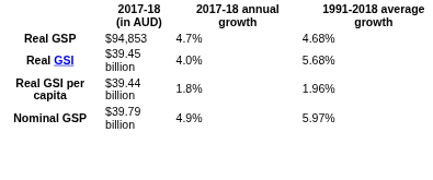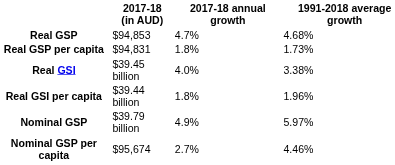 <table>
 <tr>
 <th></th>
 <th>2017-18<br>(in AUD)</th>
 <th>2017-18 annual growth</th>
 <th>1991-2018 average growth</th>
 </tr>
 <tr>
 <th>Real GSP</th>
 <td>$94,853</td>
 <td>4.7%</td>
 <td>4.68%</td>
 </tr>
 <tr>
+<th>Real GSP per capita</th>
+<td>$94,831</td>
+<td>1.8%</td>
+<td>1.73%</td>
+</tr>
+<tr>
 <th>Real <a href='#'>GSI</a></th>
 <td>$39.45 billion</td>
 <td>4.0%</td>
-<td>5.68%</td>
+<td>3.38%</td>
 </tr>
 <tr>
 <th>Real GSI per capita</th>
 <td>$39.44 billion</td>
 <td>1.8%</td>
 <td>1.96%</td>
 </tr>
 <tr>
 <th>Nominal GSP</th>
 <td>$39.79 billion</td>
 <td>4.9%</td>
 <td>5.97%</td>
 </tr>
+<tr>
+<th>Nominal GSP per capita</th>
+<td>$95,674</td>
+<td>2.7%</td>
+<td>4.46%</td>
+</tr>
 </table>
